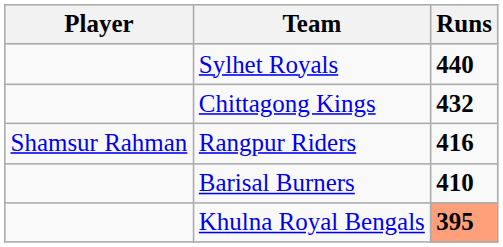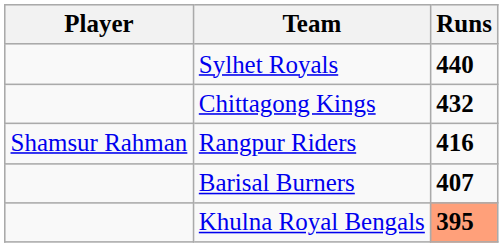 <table class="wikitable">
 <tr>
 <th>Player</th>
 <th>Team</th>
 <th>Runs</th>
 </tr>
 <tr>
 <td></td>
 <td><a href='#'>Sylhet Royals</a></td>
 <td><strong>440</strong></td>
 </tr>
 <tr>
 <td></td>
 <td><a href='#'>Chittagong Kings</a></td>
 <td><strong>432</strong></td>
 </tr>
 <tr>
 <td><a href='#'>Shamsur Rahman</a></td>
 <td><a href='#'>Rangpur Riders</a></td>
 <td><strong>416</strong></td>
 </tr>
 <tr>
 <td></td>
 <td><a href='#'>Barisal Burners</a></td>
-<td><strong>410</strong></td>
+<td><strong>407</strong></td>
 </tr>
 <tr>
 <td></td>
 <td><a href='#'>Khulna Royal Bengals</a></td>
 <td style="background: lightsalmon;"><strong>395</strong></td>
 </tr>
 </table>
